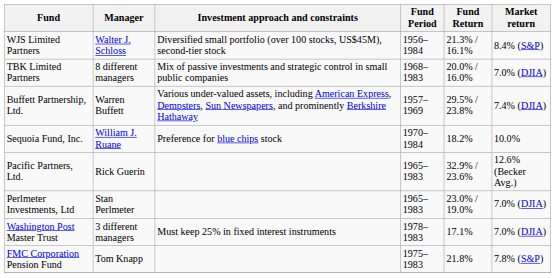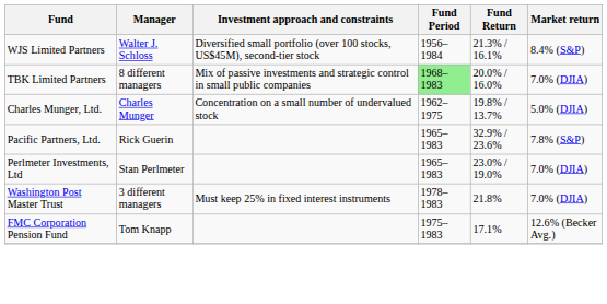 <table class="wikitable" border="1">
 <tr>
 <th>Fund</th>
 <th>Manager</th>
 <th>Investment approach and constraints</th>
 <th>Fund Period</th>
 <th>Fund Return</th>
 <th>Market return</th>
 </tr>
 <tr>
 <td>WJS Limited Partners</td>
 <td><a href='#'>Walter J. Schloss</a></td>
 <td>Diversified small portfolio (over 100 stocks, US$45M), second-tier stock</td>
 <td>1956–1984</td>
 <td>21.3% / 16.1%</td>
 <td>8.4% (<a href='#'>S&P</a>)</td>
 </tr>
 <tr>
 <td>TBK Limited Partners</td>
 <td>8 different managers</td>
 <td>Mix of passive investments and strategic control in small public companies</td>
-<td>1968–1983</td>
+<td style="background: lightgreen;">1968–1983</td>
 <td>20.0% / 16.0%</td>
 <td>7.0% (<a href='#'>DJIA</a>)</td>
 </tr>
 <tr>
-<td>Buffett Partnership, Ltd.</td>
-<td>Warren Buffett</td>
-<td>Various under-valued assets, including <a href='#'>American Express</a>, <a href='#'>Dempsters</a>, <a href='#'>Sun Newspapers</a>, and prominently <a href='#'>Berkshire Hathaway</a></td>
-<td>1957–1969</td>
-<td>29.5% / 23.8%</td>
-<td>7.4% (<a href='#'>DJIA</a>)</td>
-</tr>
-<tr>
-<td>Sequoia Fund, Inc.</td>
-<td><a href='#'>William J. Ruane</a></td>
-<td>Preference for <a href='#'>blue chips</a> stock</td>
-<td>1970–1984</td>
-<td>18.2%</td>
-<td>10.0%</td>
+<td>Charles Munger, Ltd.</td>
+<td><a href='#'>Charles Munger</a></td>
+<td>Concentration on a small number of undervalued stock</td>
+<td>1962–1975</td>
+<td>19.8% / 13.7%</td>
+<td>5.0% (<a href='#'>DJIA</a>)</td>
 </tr>
 <tr>
 <td>Pacific Partners, Ltd.</td>
 <td>Rick Guerin</td>
 <td></td>
 <td>1965–1983</td>
 <td>32.9% / 23.6%</td>
-<td>12.6% (Becker Avg.)</td>
+<td>7.8% (<a href='#'>S&P</a>)</td>
 </tr>
 <tr>
 <td>Perlmeter Investments, Ltd</td>
 <td>Stan Perlmeter</td>
 <td></td>
 <td>1965–1983</td>
 <td>23.0% / 19.0%</td>
 <td>7.0% (<a href='#'>DJIA</a>)</td>
 </tr>
 <tr>
 <td><a href='#'>Washington Post</a> Master Trust</td>
 <td>3 different managers</td>
 <td>Must keep 25% in fixed interest instruments</td>
 <td>1978–1983</td>
-<td>17.1%</td>
+<td>21.8%</td>
 <td>7.0% (<a href='#'>DJIA</a>)</td>
 </tr>
 <tr>
 <td><a href='#'>FMC Corporation</a> Pension Fund</td>
 <td>Tom Knapp</td>
 <td></td>
 <td>1975–1983</td>
-<td>21.8%</td>
-<td>7.8% (<a href='#'>S&P</a>)</td>
+<td>17.1%</td>
+<td>12.6% (Becker Avg.)</td>
 </tr>
 <tr>
 </tr>
 </table>
